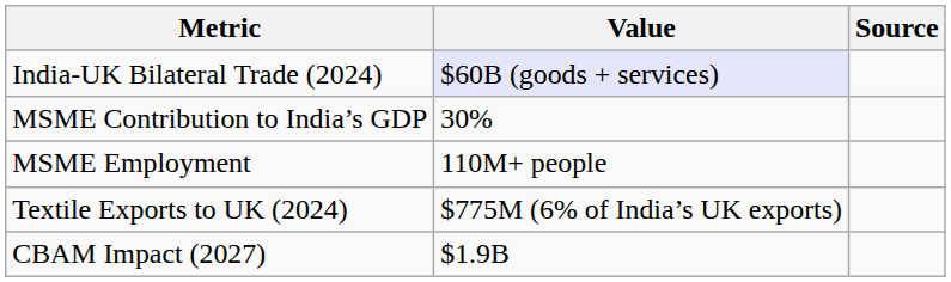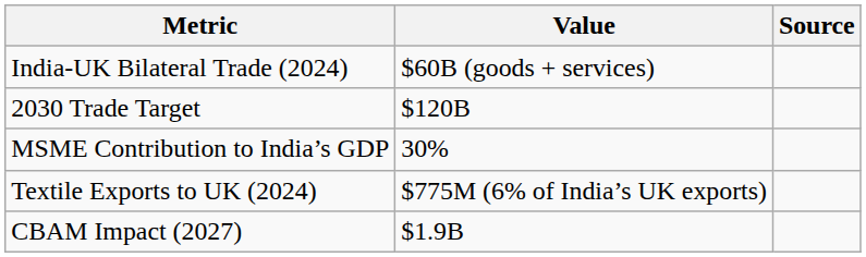 <table class="wikitable">
 <tr>
 <th>Metric</th>
 <th>Value</th>
 <th>Source</th>
 </tr>
 <tr>
 <td>India-UK Bilateral Trade (2024)</td>
-<td style="background: lavender;">$60B (goods + services)</td>
+<td>$60B (goods + services)</td>
+<td></td>
+</tr>
+<tr>
+<td>2030 Trade Target</td>
+<td>$120B</td>
 <td></td>
 </tr>
 <tr>
 <td>MSME Contribution to India’s GDP</td>
 <td>30%</td>
-<td></td>
-</tr>
-<tr>
-<td>MSME Employment</td>
-<td>110M+ people</td>
 <td></td>
 </tr>
 <tr>
 <td>Textile Exports to UK (2024)</td>
 <td>$775M (6% of India’s UK exports)</td>
 <td></td>
 </tr>
 <tr>
 <td>CBAM Impact (2027)</td>
 <td>$1.9B</td>
 <td></td>
 </tr>
 </table>
